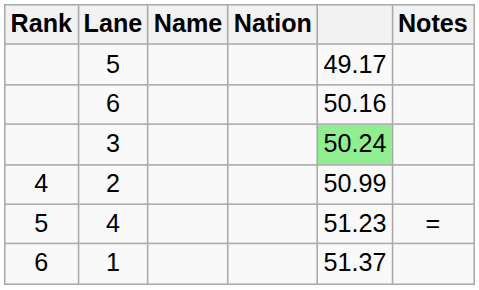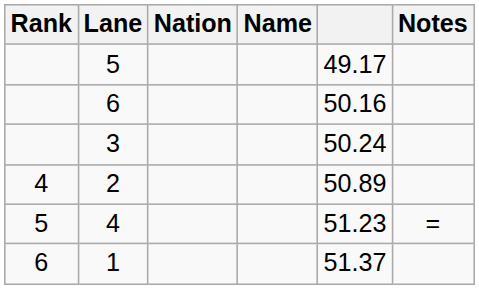 <table class="wikitable sortable" style="text-align:center">
 <tr>
 <th scope="col">Rank</th>
 <th scope="col">Lane</th>
+<th scope="col">Nation</th>
 <th scope="col">Name</th>
-<th scope="col">Nation</th>
 <th scope="col"></th>
 <th scope="col">Notes</th>
 </tr>
 <tr>
 <td></td>
 <td>5</td>
+<td align=left></td>
 <td align="left"></td>
-<td align=left></td>
 <td>49.17</td>
 <td></td>
 </tr>
 <tr>
 <td></td>
 <td>6</td>
+<td align=left></td>
 <td align="left"></td>
-<td align=left></td>
 <td>50.16</td>
 <td></td>
 </tr>
 <tr>
 <td></td>
 <td>3</td>
+<td align=left></td>
 <td align="left"></td>
-<td align=left></td>
-<td style="background: lightgreen;">50.24</td>
+<td>50.24</td>
 <td></td>
 </tr>
 <tr>
 <td>4</td>
 <td>2</td>
+<td align=left></td>
 <td align="left"></td>
-<td align=left></td>
-<td>50.99</td>
+<td>50.89</td>
 <td></td>
 </tr>
 <tr>
 <td>5</td>
 <td>4</td>
+<td align=left></td>
 <td align="left"></td>
-<td align=left></td>
 <td>51.23</td>
 <td>=</td>
 </tr>
 <tr>
 <td>6</td>
 <td>1</td>
+<td align=left></td>
 <td align="left"></td>
-<td align=left></td>
 <td>51.37</td>
 <td></td>
 </tr>
 </table>
